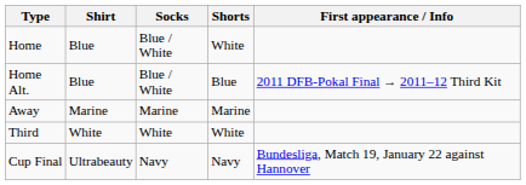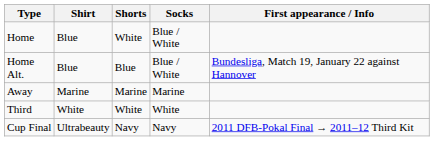 <table class="wikitable">
 <tr>
 <th>Type</th>
 <th>Shirt</th>
+<th>Shorts</th>
 <th>Socks</th>
-<th>Shorts</th>
 <th>First appearance / Info</th>
 </tr>
 <tr>
 <td>Home</td>
 <td>Blue</td>
+<td>White</td>
 <td>Blue / White</td>
-<td>White</td>
 <td></td>
 </tr>
 <tr>
 <td>Home Alt.</td>
 <td>Blue</td>
+<td>Blue</td>
 <td>Blue / White</td>
-<td>Blue</td>
-<td><a href='#'>2011 DFB-Pokal Final</a> → <a href='#'>2011–12</a> Third Kit</td>
+<td><a href='#'>Bundesliga</a>, Match 19, January 22 against <a href='#'>Hannover</a></td>
 </tr>
 <tr>
 <td>Away</td>
 <td>Marine</td>
 <td>Marine</td>
 <td>Marine</td>
 <td></td>
 </tr>
 <tr>
 <td>Third</td>
 <td>White</td>
 <td>White</td>
 <td>White</td>
 <td></td>
 </tr>
 <tr>
 <td>Cup Final</td>
 <td>Ultrabeauty</td>
 <td>Navy</td>
 <td>Navy</td>
-<td><a href='#'>Bundesliga</a>, Match 19, January 22 against <a href='#'>Hannover</a></td>
+<td><a href='#'>2011 DFB-Pokal Final</a> → <a href='#'>2011–12</a> Third Kit</td>
 </tr>
 </table>
